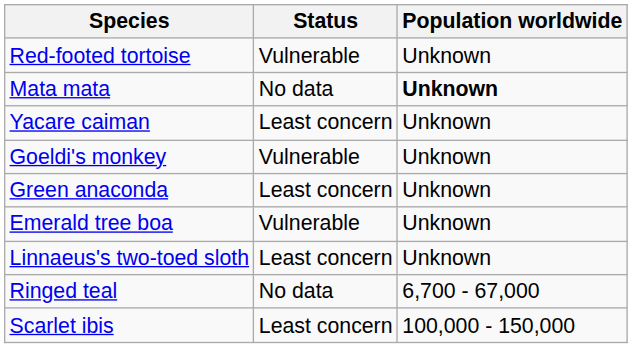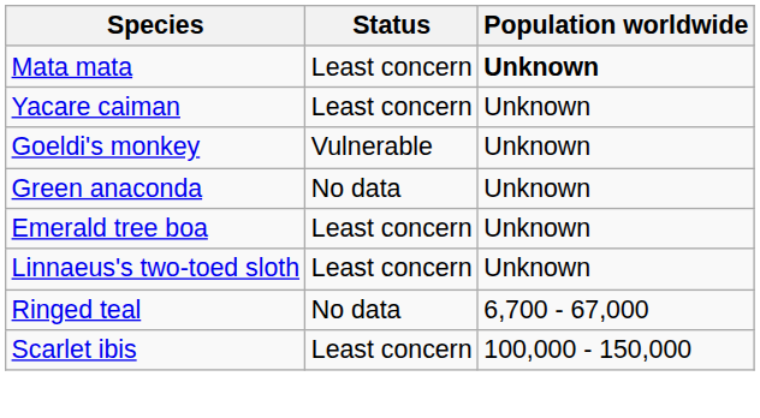 <table class="wikitable sortable">
 <tr>
 <th>Species</th>
 <th>Status</th>
 <th>Population worldwide</th>
 </tr>
 <tr>
-<td><a href='#'>Red-footed tortoise</a></td>
-<td>Vulnerable</td>
-<td>Unknown</td>
-</tr>
-<tr>
 <td><a href='#'>Mata mata</a></td>
-<td>No data</td>
+<td>Least concern</td>
 <td><strong>Unknown</strong></td>
 </tr>
 <tr>
 <td><a href='#'>Yacare caiman</a></td>
 <td>Least concern</td>
 <td>Unknown</td>
 </tr>
 <tr>
 <td><a href='#'>Goeldi's monkey</a></td>
 <td>Vulnerable</td>
 <td>Unknown</td>
 </tr>
 <tr>
 <td><a href='#'>Green anaconda</a></td>
-<td>Least concern</td>
+<td>No data</td>
 <td>Unknown</td>
 </tr>
 <tr>
 <td><a href='#'>Emerald tree boa</a></td>
-<td>Vulnerable</td>
+<td>Least concern</td>
 <td>Unknown</td>
 </tr>
 <tr>
 <td><a href='#'>Linnaeus's two-toed sloth</a></td>
 <td>Least concern</td>
 <td>Unknown</td>
 </tr>
 <tr>
 <td><a href='#'>Ringed teal</a></td>
 <td>No data</td>
 <td>6,700 - 67,000</td>
 </tr>
 <tr>
 <td><a href='#'>Scarlet ibis</a></td>
 <td>Least concern</td>
 <td>100,000 - 150,000</td>
 </tr>
 </table>
